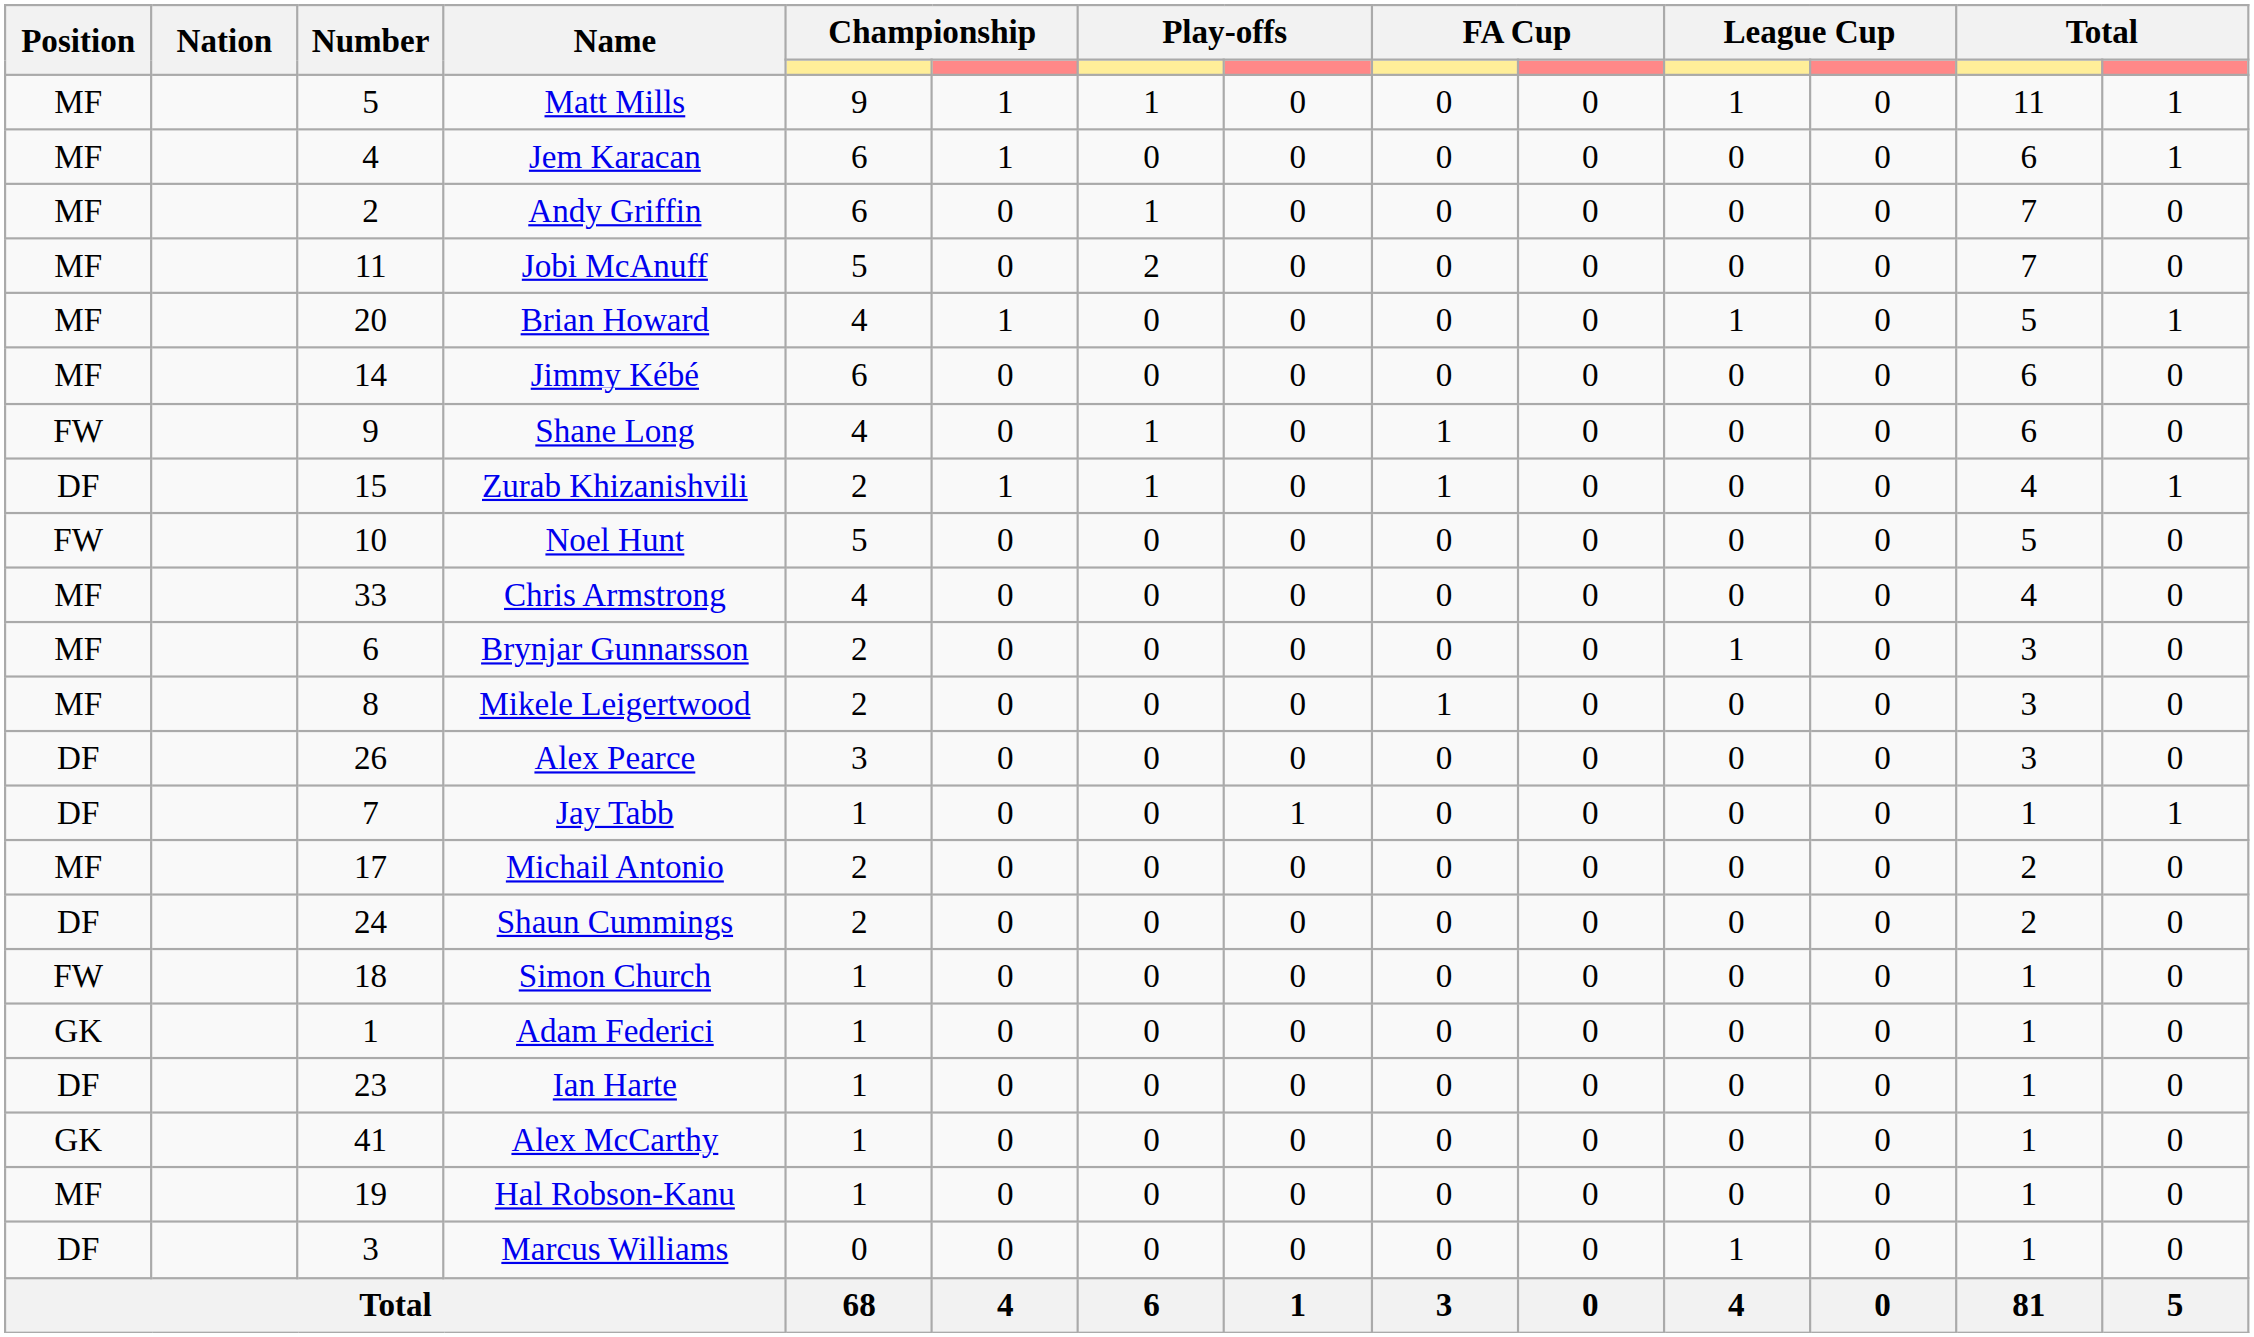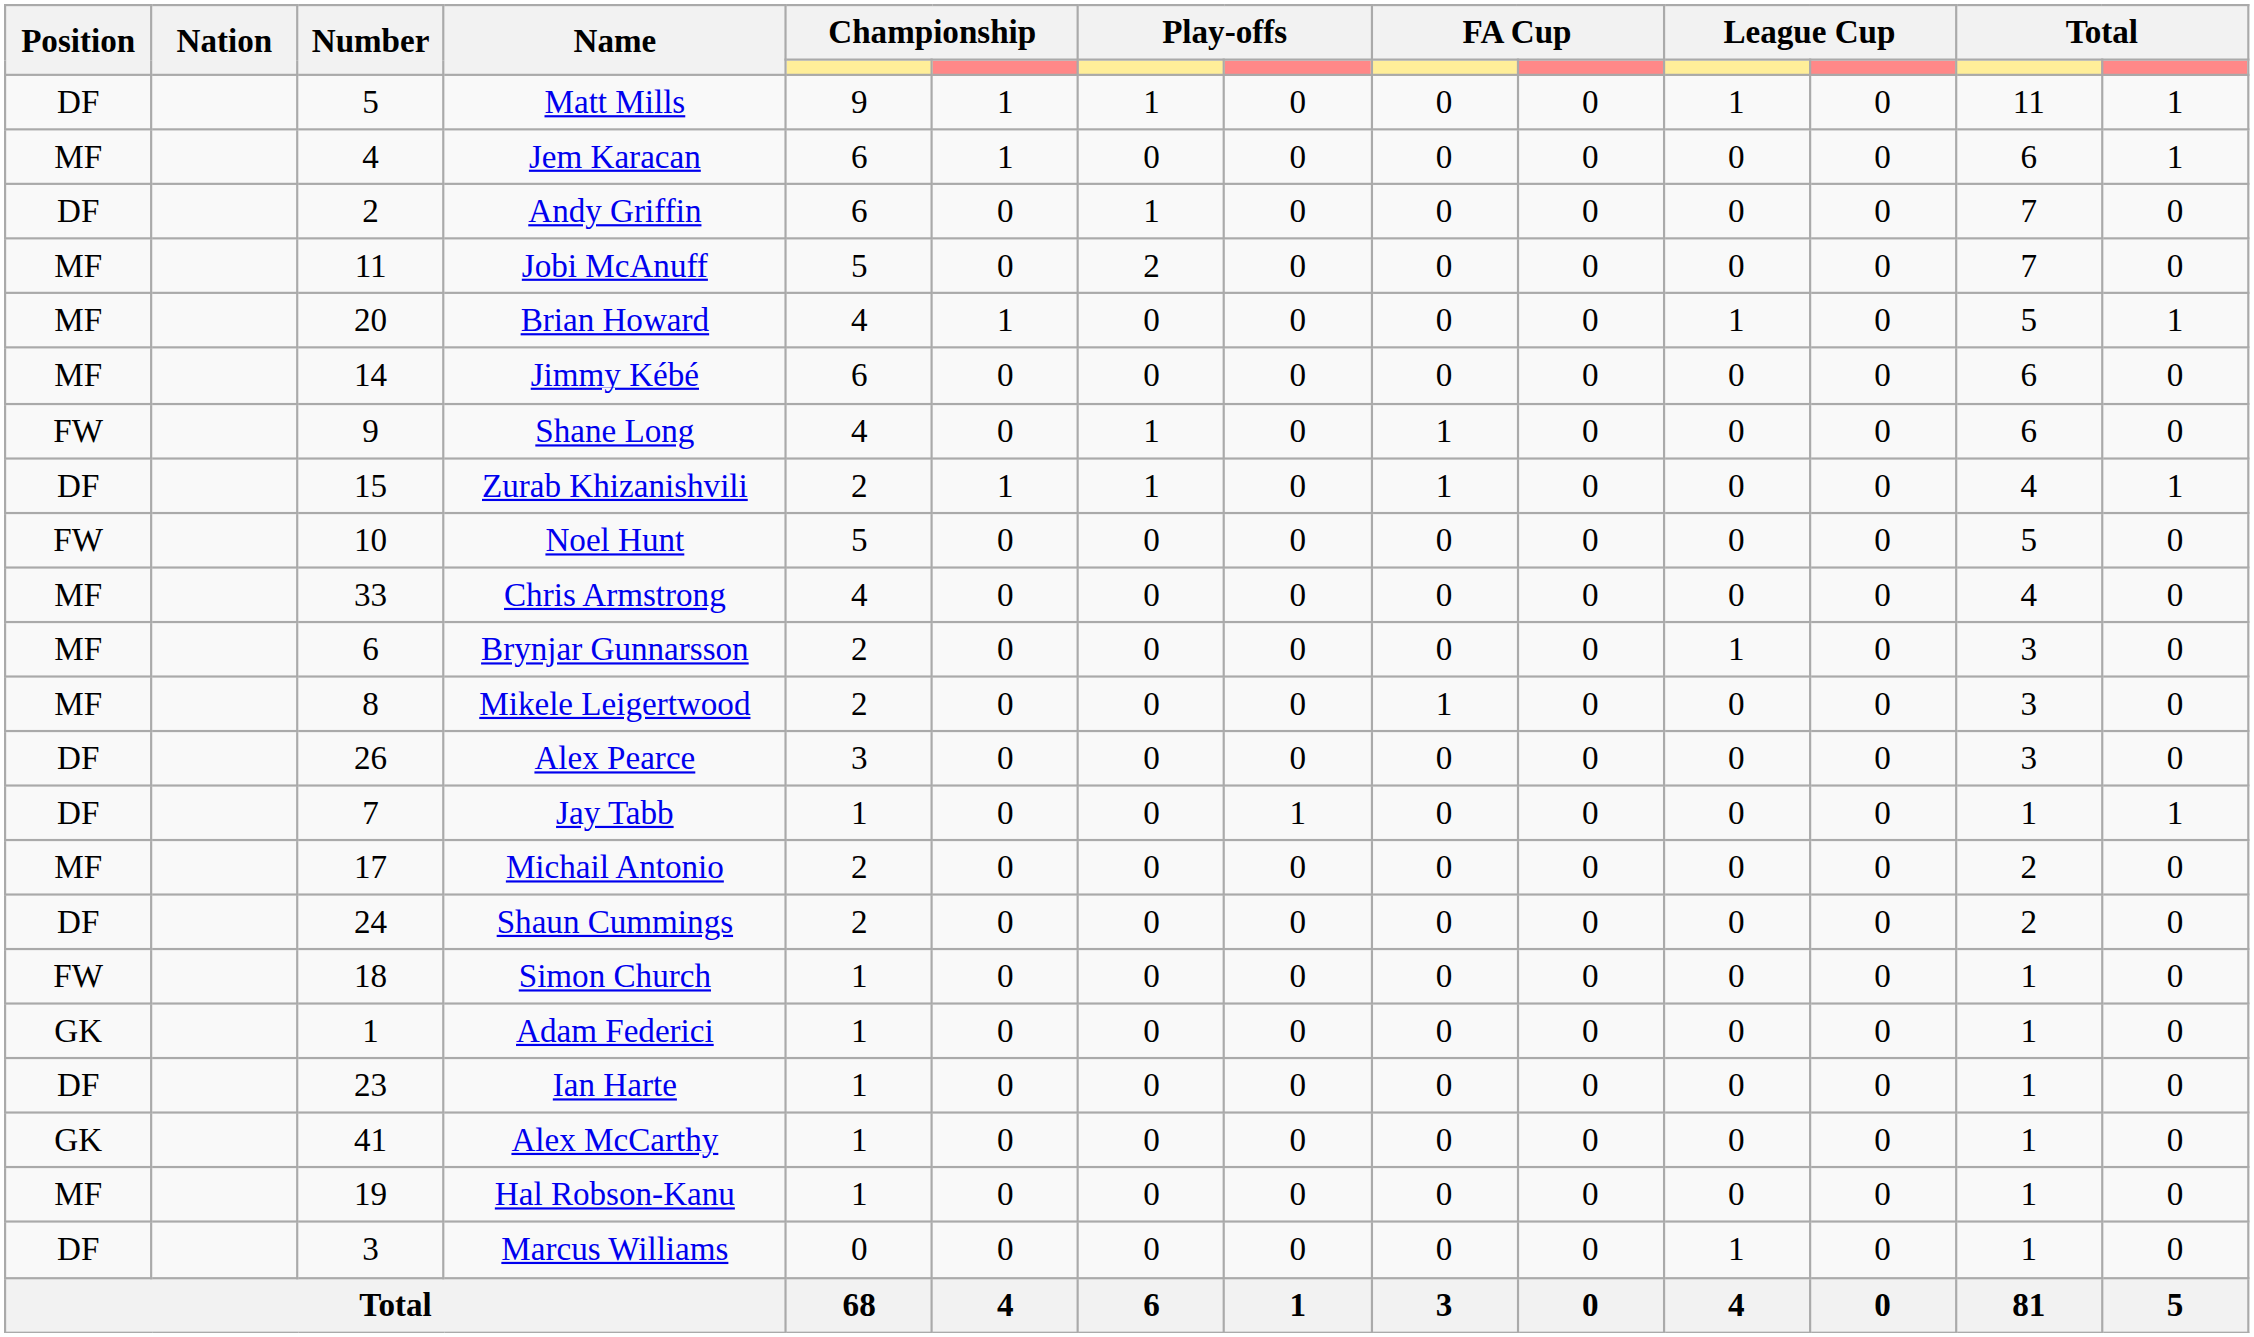 <table class="wikitable" style="font-size: 95%; text-align: center;">
 <tr>
 <th rowspan=2 width=60>Position</th>
 <th rowspan=2 width=60>Nation</th>
 <th rowspan=2 width=60>Number</th>
 <th rowspan=2 width=150>Name</th>
 <th colspan=2>Championship</th>
 <th colspan=2>Play-offs</th>
 <th colspan=2>FA Cup</th>
 <th colspan=2>League Cup</th>
 <th colspan=2>Total</th>
 </tr>
 <tr>
 <th width=60 style="background: #FFEE99"></th>
 <th width=60 style="background: #FF8888"></th>
 <th width=60 style="background: #FFEE99"></th>
 <th width=60 style="background: #FF8888"></th>
 <th width=60 style="background: #FFEE99"></th>
 <th width=60 style="background: #FF8888"></th>
 <th width=60 style="background: #FFEE99"></th>
 <th width=60 style="background: #FF8888"></th>
 <th width=60 style="background: #FFEE99"></th>
 <th width=60 style="background: #FF8888"></th>
 </tr>
 <tr>
-<td>MF</td>
+<td>DF</td>
 <td></td>
 <td>5</td>
 <td><a href='#'>Matt Mills</a></td>
 <td>9</td>
 <td>1</td>
 <td>1</td>
 <td>0</td>
 <td>0</td>
 <td>0</td>
 <td>1</td>
 <td>0</td>
 <td>11</td>
 <td>1</td>
 </tr>
 <tr>
 <td>MF</td>
 <td></td>
 <td>4</td>
 <td><a href='#'>Jem Karacan</a></td>
 <td>6</td>
 <td>1</td>
 <td>0</td>
 <td>0</td>
 <td>0</td>
 <td>0</td>
 <td>0</td>
 <td>0</td>
 <td>6</td>
 <td>1</td>
 </tr>
 <tr>
-<td>MF</td>
+<td>DF</td>
 <td></td>
 <td>2</td>
 <td><a href='#'>Andy Griffin</a></td>
 <td>6</td>
 <td>0</td>
 <td>1</td>
 <td>0</td>
 <td>0</td>
 <td>0</td>
 <td>0</td>
 <td>0</td>
 <td>7</td>
 <td>0</td>
 </tr>
 <tr>
 <td>MF</td>
 <td></td>
 <td>11</td>
 <td><a href='#'>Jobi McAnuff</a></td>
 <td>5</td>
 <td>0</td>
 <td>2</td>
 <td>0</td>
 <td>0</td>
 <td>0</td>
 <td>0</td>
 <td>0</td>
 <td>7</td>
 <td>0</td>
 </tr>
 <tr>
 <td>MF</td>
 <td></td>
 <td>20</td>
 <td><a href='#'>Brian Howard</a></td>
 <td>4</td>
 <td>1</td>
 <td>0</td>
 <td>0</td>
 <td>0</td>
 <td>0</td>
 <td>1</td>
 <td>0</td>
 <td>5</td>
 <td>1</td>
 </tr>
 <tr>
 <td>MF</td>
 <td></td>
 <td>14</td>
 <td><a href='#'>Jimmy Kébé</a></td>
 <td>6</td>
 <td>0</td>
 <td>0</td>
 <td>0</td>
 <td>0</td>
 <td>0</td>
 <td>0</td>
 <td>0</td>
 <td>6</td>
 <td>0</td>
 </tr>
 <tr>
 <td>FW</td>
 <td></td>
 <td>9</td>
 <td><a href='#'>Shane Long</a></td>
 <td>4</td>
 <td>0</td>
 <td>1</td>
 <td>0</td>
 <td>1</td>
 <td>0</td>
 <td>0</td>
 <td>0</td>
 <td>6</td>
 <td>0</td>
 </tr>
 <tr>
 <td>DF</td>
 <td></td>
 <td>15</td>
 <td><a href='#'>Zurab Khizanishvili</a></td>
 <td>2</td>
 <td>1</td>
 <td>1</td>
 <td>0</td>
 <td>1</td>
 <td>0</td>
 <td>0</td>
 <td>0</td>
 <td>4</td>
 <td>1</td>
 </tr>
 <tr>
 <td>FW</td>
 <td></td>
 <td>10</td>
 <td><a href='#'>Noel Hunt</a></td>
 <td>5</td>
 <td>0</td>
 <td>0</td>
 <td>0</td>
 <td>0</td>
 <td>0</td>
 <td>0</td>
 <td>0</td>
 <td>5</td>
 <td>0</td>
 </tr>
 <tr>
 <td>MF</td>
 <td></td>
 <td>33</td>
 <td><a href='#'>Chris Armstrong</a></td>
 <td>4</td>
 <td>0</td>
 <td>0</td>
 <td>0</td>
 <td>0</td>
 <td>0</td>
 <td>0</td>
 <td>0</td>
 <td>4</td>
 <td>0</td>
 </tr>
 <tr>
 <td>MF</td>
 <td></td>
 <td>6</td>
 <td><a href='#'>Brynjar Gunnarsson</a></td>
 <td>2</td>
 <td>0</td>
 <td>0</td>
 <td>0</td>
 <td>0</td>
 <td>0</td>
 <td>1</td>
 <td>0</td>
 <td>3</td>
 <td>0</td>
 </tr>
 <tr>
 <td>MF</td>
 <td></td>
 <td>8</td>
 <td><a href='#'>Mikele Leigertwood</a></td>
 <td>2</td>
 <td>0</td>
 <td>0</td>
 <td>0</td>
 <td>1</td>
 <td>0</td>
 <td>0</td>
 <td>0</td>
 <td>3</td>
 <td>0</td>
 </tr>
 <tr>
 <td>DF</td>
 <td></td>
 <td>26</td>
 <td><a href='#'>Alex Pearce</a></td>
 <td>3</td>
 <td>0</td>
 <td>0</td>
 <td>0</td>
 <td>0</td>
 <td>0</td>
 <td>0</td>
 <td>0</td>
 <td>3</td>
 <td>0</td>
 </tr>
 <tr>
 <td>DF</td>
 <td></td>
 <td>7</td>
 <td><a href='#'>Jay Tabb</a></td>
 <td>1</td>
 <td>0</td>
 <td>0</td>
 <td>1</td>
 <td>0</td>
 <td>0</td>
 <td>0</td>
 <td>0</td>
 <td>1</td>
 <td>1</td>
 </tr>
 <tr>
 <td>MF</td>
 <td></td>
 <td>17</td>
 <td><a href='#'>Michail Antonio</a></td>
 <td>2</td>
 <td>0</td>
 <td>0</td>
 <td>0</td>
 <td>0</td>
 <td>0</td>
 <td>0</td>
 <td>0</td>
 <td>2</td>
 <td>0</td>
 </tr>
 <tr>
 <td>DF</td>
 <td></td>
 <td>24</td>
 <td><a href='#'>Shaun Cummings</a></td>
 <td>2</td>
 <td>0</td>
 <td>0</td>
 <td>0</td>
 <td>0</td>
 <td>0</td>
 <td>0</td>
 <td>0</td>
 <td>2</td>
 <td>0</td>
 </tr>
 <tr>
 <td>FW</td>
 <td></td>
 <td>18</td>
 <td><a href='#'>Simon Church</a></td>
 <td>1</td>
 <td>0</td>
 <td>0</td>
 <td>0</td>
 <td>0</td>
 <td>0</td>
 <td>0</td>
 <td>0</td>
 <td>1</td>
 <td>0</td>
 </tr>
 <tr>
 <td>GK</td>
 <td></td>
 <td>1</td>
 <td><a href='#'>Adam Federici</a></td>
 <td>1</td>
 <td>0</td>
 <td>0</td>
 <td>0</td>
 <td>0</td>
 <td>0</td>
 <td>0</td>
 <td>0</td>
 <td>1</td>
 <td>0</td>
 </tr>
 <tr>
 <td>DF</td>
 <td></td>
 <td>23</td>
 <td><a href='#'>Ian Harte</a></td>
 <td>1</td>
 <td>0</td>
 <td>0</td>
 <td>0</td>
 <td>0</td>
 <td>0</td>
 <td>0</td>
 <td>0</td>
 <td>1</td>
 <td>0</td>
 </tr>
 <tr>
 <td>GK</td>
 <td></td>
 <td>41</td>
 <td><a href='#'>Alex McCarthy</a></td>
 <td>1</td>
 <td>0</td>
 <td>0</td>
 <td>0</td>
 <td>0</td>
 <td>0</td>
 <td>0</td>
 <td>0</td>
 <td>1</td>
 <td>0</td>
 </tr>
 <tr>
 <td>MF</td>
 <td></td>
 <td>19</td>
 <td><a href='#'>Hal Robson-Kanu</a></td>
 <td>1</td>
 <td>0</td>
 <td>0</td>
 <td>0</td>
 <td>0</td>
 <td>0</td>
 <td>0</td>
 <td>0</td>
 <td>1</td>
 <td>0</td>
 </tr>
 <tr>
 <td>DF</td>
 <td></td>
 <td>3</td>
 <td><a href='#'>Marcus Williams</a></td>
 <td>0</td>
 <td>0</td>
 <td>0</td>
 <td>0</td>
 <td>0</td>
 <td>0</td>
 <td>1</td>
 <td>0</td>
 <td>1</td>
 <td>0</td>
 </tr>
 <tr>
 <th colspan=4>Total</th>
 <th>68</th>
 <th>4</th>
 <th>6</th>
 <th>1</th>
 <th>3</th>
 <th>0</th>
 <th>4</th>
 <th>0</th>
 <th>81</th>
 <th>5</th>
 </tr>
 </table>
